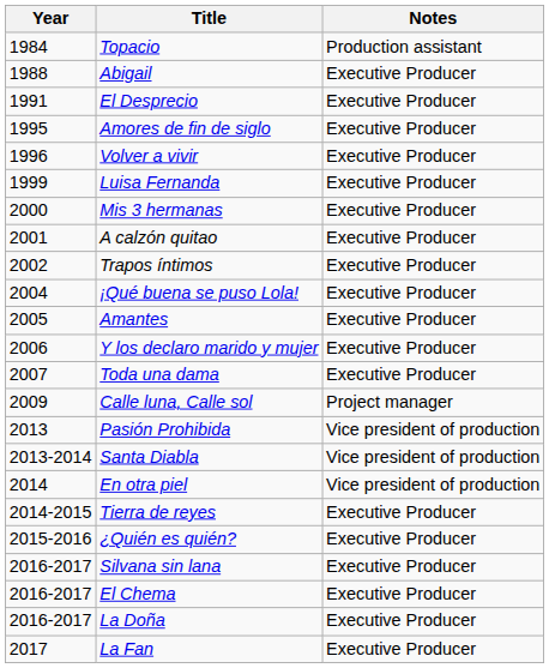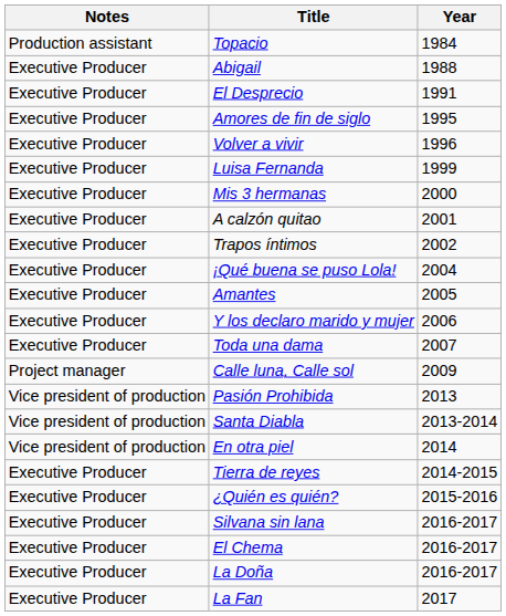 <table class="wikitable sortable">
 <tr>
+<th>Notes</th>
+<th>Title</th>
 <th>Year</th>
-<th>Title</th>
-<th>Notes</th>
 </tr>
 <tr>
+<td>Production assistant</td>
+<td><em><a href='#'>Topacio</a></em></td>
 <td>1984</td>
-<td><em><a href='#'>Topacio</a></em></td>
-<td>Production assistant</td>
 </tr>
 <tr>
+<td>Executive Producer</td>
+<td><em><a href='#'>Abigail</a></em></td>
 <td>1988</td>
-<td><em><a href='#'>Abigail</a></em></td>
-<td>Executive Producer</td>
 </tr>
 <tr>
+<td>Executive Producer</td>
+<td><em><a href='#'>El Desprecio</a></em></td>
 <td>1991</td>
-<td><em><a href='#'>El Desprecio</a></em></td>
-<td>Executive Producer</td>
 </tr>
 <tr>
+<td>Executive Producer</td>
+<td><em><a href='#'>Amores de fin de siglo</a></em></td>
 <td>1995</td>
-<td><em><a href='#'>Amores de fin de siglo</a></em></td>
-<td>Executive Producer</td>
 </tr>
 <tr>
+<td>Executive Producer</td>
+<td><em><a href='#'>Volver a vivir</a></em></td>
 <td>1996</td>
-<td><em><a href='#'>Volver a vivir</a></em></td>
-<td>Executive Producer</td>
 </tr>
 <tr>
+<td>Executive Producer</td>
+<td><em><a href='#'>Luisa Fernanda</a></em></td>
 <td>1999</td>
-<td><em><a href='#'>Luisa Fernanda</a></em></td>
-<td>Executive Producer</td>
 </tr>
 <tr>
+<td>Executive Producer</td>
+<td><em><a href='#'>Mis 3 hermanas</a></em></td>
 <td>2000</td>
-<td><em><a href='#'>Mis 3 hermanas</a></em></td>
-<td>Executive Producer</td>
 </tr>
 <tr>
+<td>Executive Producer</td>
+<td><em>A calzón quitao</em></td>
 <td>2001</td>
-<td><em>A calzón quitao</em></td>
-<td>Executive Producer</td>
 </tr>
 <tr>
+<td>Executive Producer</td>
+<td><em>Trapos íntimos</em></td>
 <td>2002</td>
-<td><em>Trapos íntimos</em></td>
-<td>Executive Producer</td>
 </tr>
 <tr>
+<td>Executive Producer</td>
+<td><em><a href='#'>¡Qué buena se puso Lola!</a></em></td>
 <td>2004</td>
-<td><em><a href='#'>¡Qué buena se puso Lola!</a></em></td>
-<td>Executive Producer</td>
 </tr>
 <tr>
+<td>Executive Producer</td>
+<td><em><a href='#'>Amantes</a></em></td>
 <td>2005</td>
-<td><em><a href='#'>Amantes</a></em></td>
-<td>Executive Producer</td>
 </tr>
 <tr>
+<td>Executive Producer</td>
+<td><em><a href='#'>Y los declaro marido y mujer</a></em></td>
 <td>2006</td>
-<td><em><a href='#'>Y los declaro marido y mujer</a></em></td>
-<td>Executive Producer</td>
 </tr>
 <tr>
+<td>Executive Producer</td>
+<td><em><a href='#'>Toda una dama</a></em></td>
 <td>2007</td>
-<td><em><a href='#'>Toda una dama</a></em></td>
-<td>Executive Producer</td>
 </tr>
 <tr>
+<td>Project manager</td>
+<td><em><a href='#'>Calle luna, Calle sol</a></em></td>
 <td>2009</td>
-<td><em><a href='#'>Calle luna, Calle sol</a></em></td>
-<td>Project manager</td>
 </tr>
 <tr>
+<td>Vice president of production</td>
+<td><em><a href='#'>Pasión Prohibida</a></em></td>
 <td>2013</td>
-<td><em><a href='#'>Pasión Prohibida</a></em></td>
-<td>Vice president of production</td>
 </tr>
 <tr>
+<td>Vice president of production</td>
+<td><em><a href='#'>Santa Diabla</a></em></td>
 <td>2013-2014</td>
-<td><em><a href='#'>Santa Diabla</a></em></td>
-<td>Vice president of production</td>
 </tr>
 <tr>
+<td>Vice president of production</td>
+<td><em><a href='#'>En otra piel</a></em></td>
 <td>2014</td>
-<td><em><a href='#'>En otra piel</a></em></td>
-<td>Vice president of production</td>
 </tr>
 <tr>
+<td>Executive Producer</td>
+<td><em><a href='#'>Tierra de reyes</a></em></td>
 <td>2014-2015</td>
-<td><em><a href='#'>Tierra de reyes</a></em></td>
-<td>Executive Producer</td>
 </tr>
 <tr>
+<td>Executive Producer</td>
+<td><em><a href='#'>¿Quién es quién?</a></em></td>
 <td>2015-2016</td>
-<td><em><a href='#'>¿Quién es quién?</a></em></td>
-<td>Executive Producer</td>
 </tr>
 <tr>
+<td>Executive Producer </td>
+<td><em><a href='#'>Silvana sin lana</a></em></td>
 <td>2016-2017</td>
-<td><em><a href='#'>Silvana sin lana</a></em></td>
-<td>Executive Producer </td>
 </tr>
 <tr>
+<td>Executive Producer</td>
+<td><em><a href='#'>El Chema</a></em></td>
 <td>2016-2017</td>
-<td><em><a href='#'>El Chema</a></em></td>
-<td>Executive Producer</td>
 </tr>
 <tr>
+<td>Executive Producer</td>
+<td><em><a href='#'>La Doña</a></em></td>
 <td>2016-2017</td>
-<td><em><a href='#'>La Doña</a></em></td>
-<td>Executive Producer</td>
 </tr>
 <tr>
+<td>Executive Producer</td>
+<td><em><a href='#'>La Fan</a></em></td>
 <td>2017</td>
-<td><em><a href='#'>La Fan</a></em></td>
-<td>Executive Producer</td>
 </tr>
 </table>
